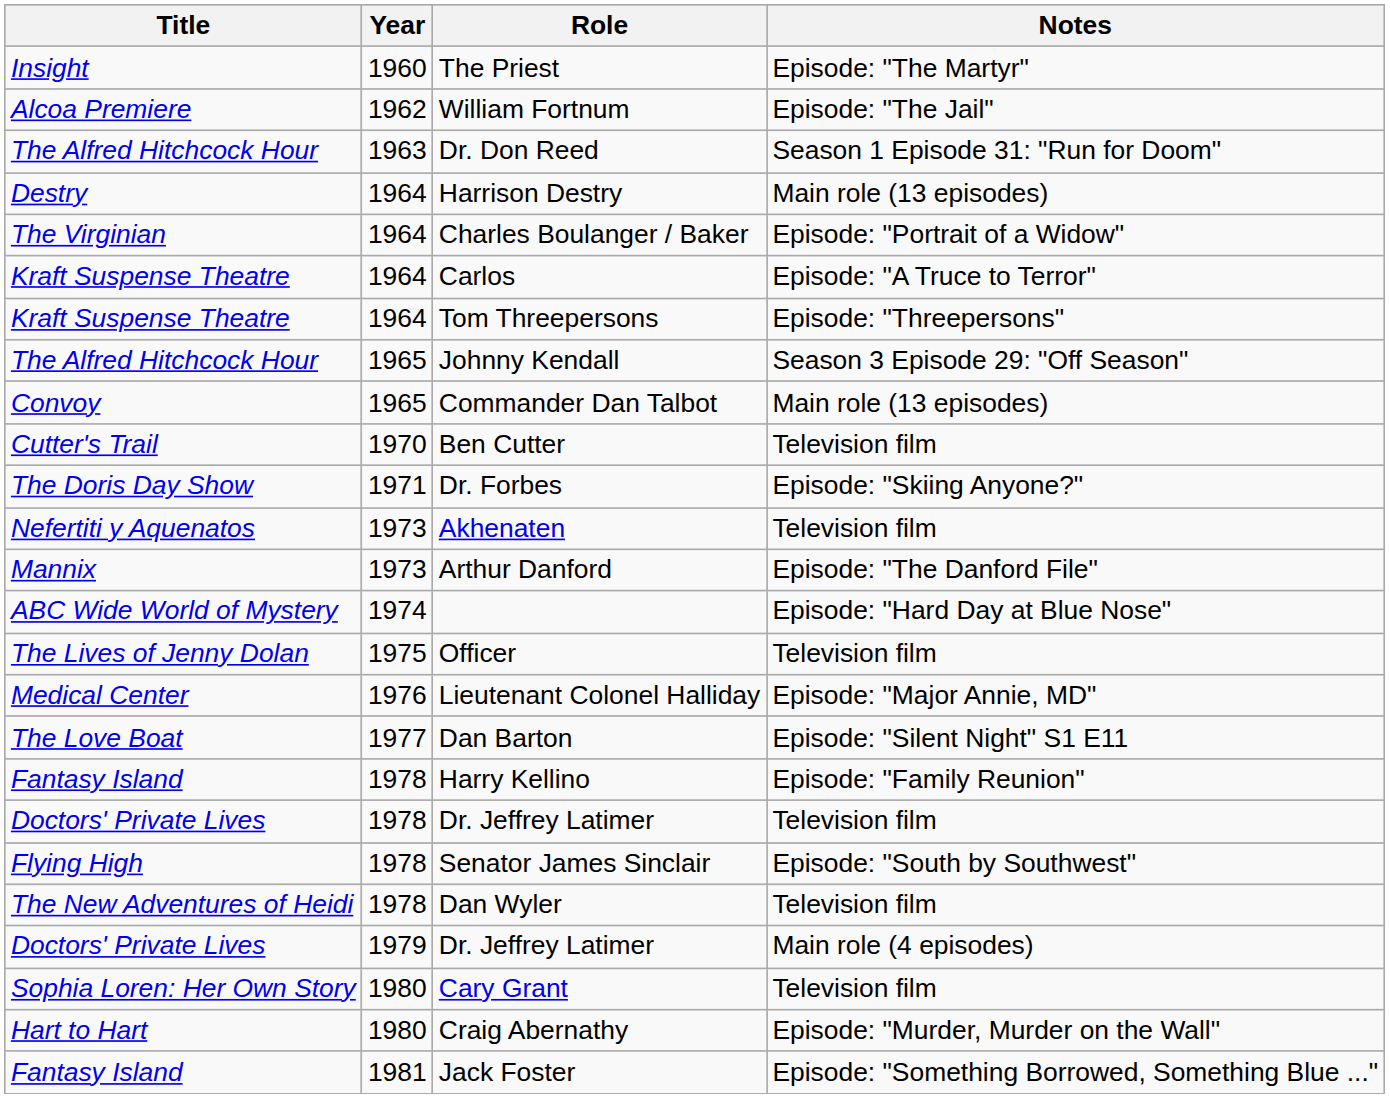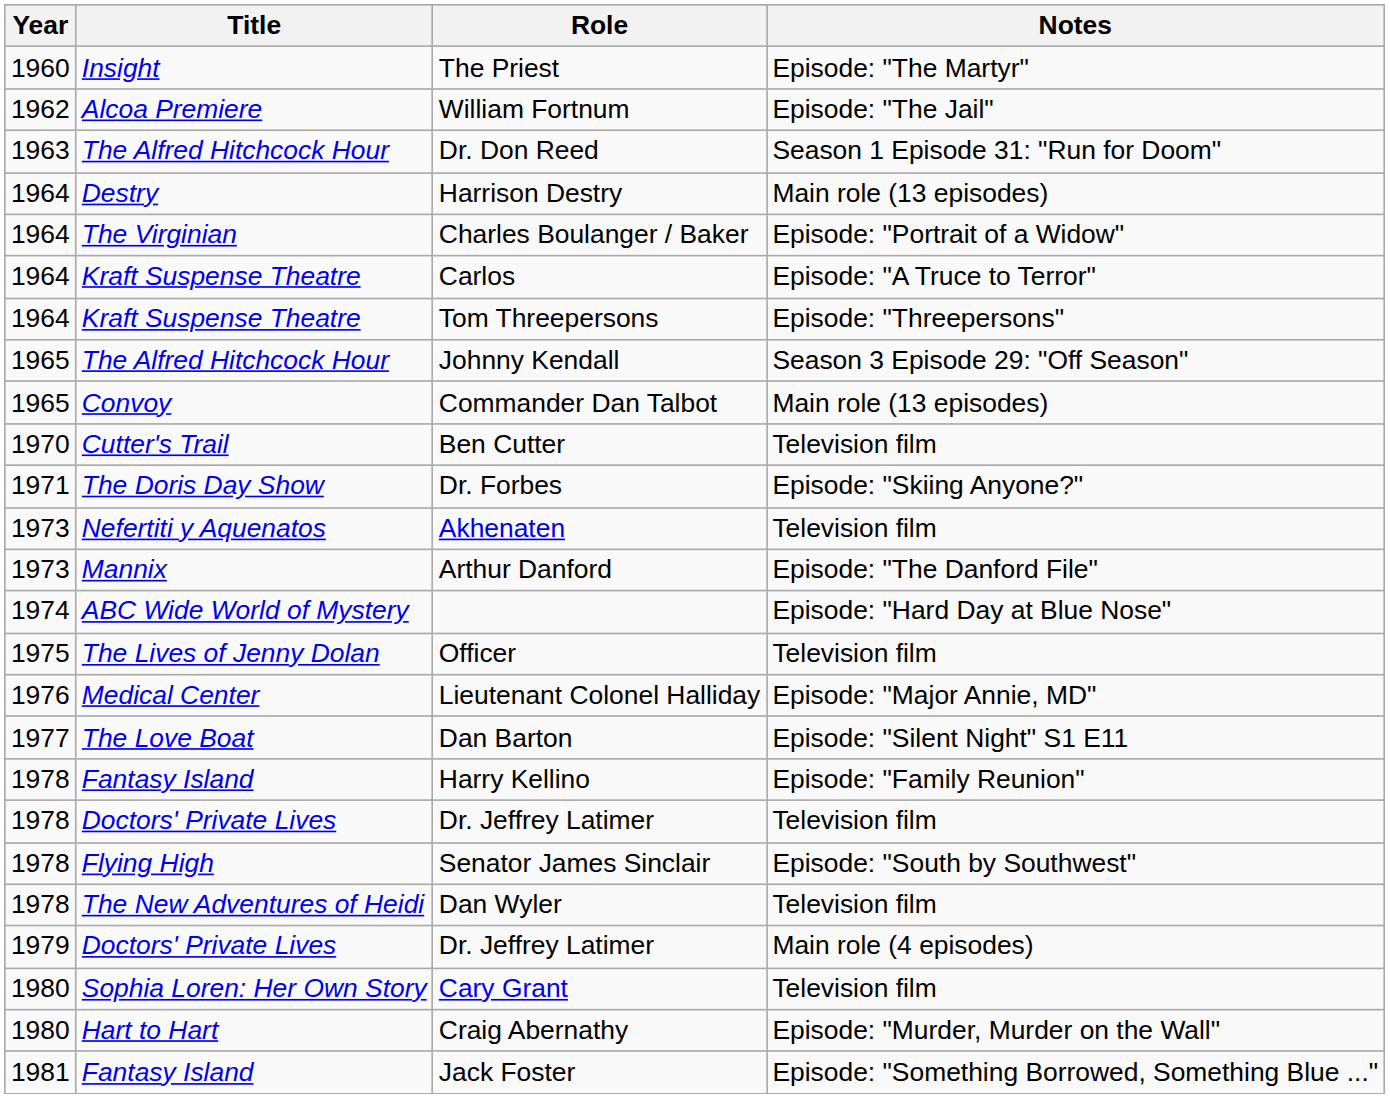 <table class="wikitable">
 <tr>
+<th>Year</th>
 <th>Title</th>
-<th>Year</th>
 <th>Role</th>
 <th>Notes</th>
 </tr>
 <tr>
+<td>1960</td>
 <td><em><a href='#'>Insight</a></em></td>
-<td>1960</td>
 <td>The Priest</td>
 <td>Episode: "The Martyr"</td>
 </tr>
 <tr>
+<td>1962</td>
 <td><em><a href='#'>Alcoa Premiere</a></em></td>
-<td>1962</td>
 <td>William Fortnum</td>
 <td>Episode: "The Jail"</td>
 </tr>
 <tr>
+<td>1963</td>
 <td><em><a href='#'>The Alfred Hitchcock Hour</a></em></td>
-<td>1963</td>
 <td>Dr. Don Reed</td>
 <td>Season 1 Episode 31: "Run for Doom"</td>
 </tr>
 <tr>
+<td>1964</td>
 <td><em><a href='#'>Destry</a></em></td>
-<td>1964</td>
 <td>Harrison Destry</td>
 <td>Main role (13 episodes)</td>
 </tr>
 <tr>
+<td>1964</td>
 <td><em><a href='#'>The Virginian</a></em></td>
-<td>1964</td>
 <td>Charles Boulanger / Baker</td>
 <td>Episode: "Portrait of a Widow"</td>
 </tr>
 <tr>
+<td>1964</td>
 <td><em><a href='#'>Kraft Suspense Theatre</a></em></td>
-<td>1964</td>
 <td>Carlos</td>
 <td>Episode: "A Truce to Terror"</td>
 </tr>
 <tr>
+<td>1964</td>
 <td><em><a href='#'>Kraft Suspense Theatre</a></em></td>
-<td>1964</td>
 <td>Tom Threepersons</td>
 <td>Episode: "Threepersons"</td>
 </tr>
 <tr>
+<td>1965</td>
 <td><em><a href='#'>The Alfred Hitchcock Hour</a></em></td>
-<td>1965</td>
 <td>Johnny Kendall</td>
 <td>Season 3 Episode 29: "Off Season"</td>
 </tr>
 <tr>
+<td>1965</td>
 <td><em><a href='#'>Convoy</a></em></td>
-<td>1965</td>
 <td>Commander Dan Talbot</td>
 <td>Main role (13 episodes)</td>
 </tr>
 <tr>
+<td>1970</td>
 <td><em><a href='#'>Cutter's Trail</a></em></td>
-<td>1970</td>
 <td>Ben Cutter</td>
 <td>Television film</td>
 </tr>
 <tr>
+<td>1971</td>
 <td><em><a href='#'>The Doris Day Show</a></em></td>
-<td>1971</td>
 <td>Dr. Forbes</td>
 <td>Episode: "Skiing Anyone?"</td>
 </tr>
 <tr>
+<td>1973</td>
 <td><em><a href='#'>Nefertiti y Aquenatos</a></em></td>
-<td>1973</td>
 <td><a href='#'>Akhenaten</a></td>
 <td>Television film</td>
 </tr>
 <tr>
+<td>1973</td>
 <td><em><a href='#'>Mannix</a></em></td>
-<td>1973</td>
 <td>Arthur Danford</td>
 <td>Episode: "The Danford File"</td>
 </tr>
 <tr>
+<td>1974</td>
 <td><em><a href='#'>ABC Wide World of Mystery</a></em></td>
-<td>1974</td>
 <td></td>
 <td>Episode: "Hard Day at Blue Nose"</td>
 </tr>
 <tr>
+<td>1975</td>
 <td><em><a href='#'>The Lives of Jenny Dolan</a></em></td>
-<td>1975</td>
 <td>Officer</td>
 <td>Television film</td>
 </tr>
 <tr>
+<td>1976</td>
 <td><em><a href='#'>Medical Center</a></em></td>
-<td>1976</td>
 <td>Lieutenant Colonel Halliday</td>
 <td>Episode: "Major Annie, MD"</td>
 </tr>
 <tr>
+<td>1977</td>
 <td><em><a href='#'>The Love Boat</a></em></td>
-<td>1977</td>
 <td>Dan Barton</td>
 <td>Episode: "Silent Night" S1 E11</td>
 </tr>
 <tr>
+<td>1978</td>
 <td><em><a href='#'>Fantasy Island</a></em></td>
-<td>1978</td>
 <td>Harry Kellino</td>
 <td>Episode: "Family Reunion"</td>
 </tr>
 <tr>
+<td>1978</td>
 <td><em><a href='#'>Doctors' Private Lives</a></em></td>
-<td>1978</td>
 <td>Dr. Jeffrey Latimer</td>
 <td>Television film</td>
 </tr>
 <tr>
+<td>1978</td>
 <td><em><a href='#'>Flying High</a></em></td>
-<td>1978</td>
 <td>Senator James Sinclair</td>
 <td>Episode: "South by Southwest"</td>
 </tr>
 <tr>
+<td>1978</td>
 <td><em><a href='#'>The New Adventures of Heidi</a></em></td>
-<td>1978</td>
 <td>Dan Wyler</td>
 <td>Television film</td>
 </tr>
 <tr>
+<td>1979</td>
 <td><em><a href='#'>Doctors' Private Lives</a></em></td>
-<td>1979</td>
 <td>Dr. Jeffrey Latimer</td>
 <td>Main role (4 episodes)</td>
 </tr>
 <tr>
+<td>1980</td>
 <td><em><a href='#'>Sophia Loren: Her Own Story</a></em></td>
-<td>1980</td>
 <td><a href='#'>Cary Grant</a></td>
 <td>Television film</td>
 </tr>
 <tr>
+<td>1980</td>
 <td><em><a href='#'>Hart to Hart</a></em></td>
-<td>1980</td>
 <td>Craig Abernathy</td>
 <td>Episode: "Murder, Murder on the Wall"</td>
 </tr>
 <tr>
+<td>1981</td>
 <td><em><a href='#'>Fantasy Island</a></em></td>
-<td>1981</td>
 <td>Jack Foster</td>
 <td>Episode: "Something Borrowed, Something Blue ..."</td>
 </tr>
 </table>
